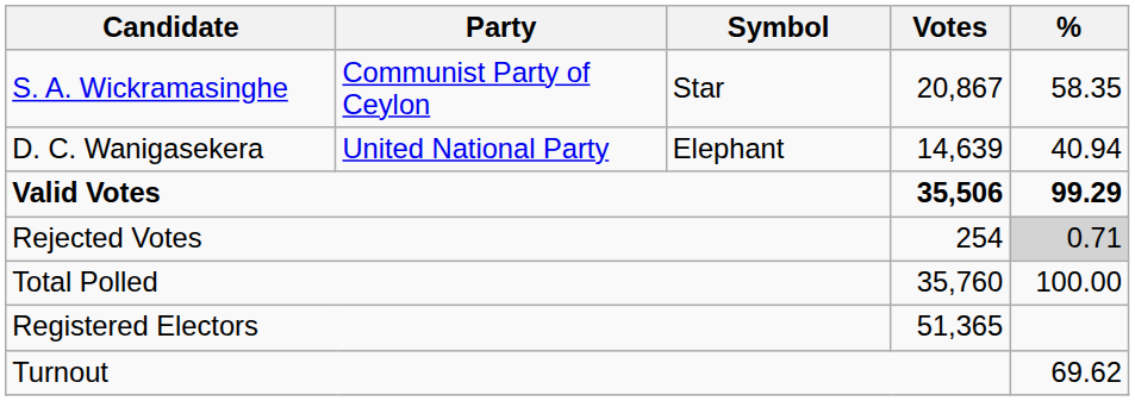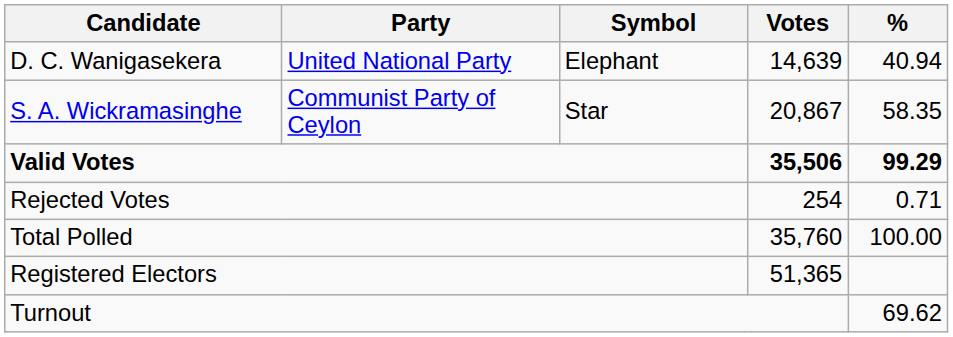 <table class="wikitable" border="1" style="text-align:right;">
 <tr>
 <th align=left width="180">Candidate</th>
 <th align=left width="180">Party</th>
 <th align=left width="120">Symbol</th>
 <th align=left width="60">Votes</th>
 <th align=left width="60">%</th>
 </tr>
 <tr>
+<td align=left>D. C. Wanigasekera</td>
+<td align=left><a href='#'>United National Party</a></td>
+<td align=left>Elephant</td>
+<td align=right>14,639</td>
+<td align=right>40.94</td>
+</tr>
+<tr>
 <td align=left><a href='#'>S. A. Wickramasinghe</a></td>
 <td align=left><a href='#'>Communist Party of Ceylon</a></td>
 <td align=left>Star</td>
 <td align=right>20,867</td>
 <td align=right>58.35</td>
-</tr>
-<tr>
-<td align=left>D. C. Wanigasekera</td>
-<td align=left><a href='#'>United National Party</a></td>
-<td align=left>Elephant</td>
-<td align=right>14,639</td>
-<td align=right>40.94</td>
 </tr>
 <tr>
 <td align=left colspan=3><strong>Valid Votes</strong></td>
 <td align=right><strong>35,506</strong></td>
 <td align=right><strong>99.29</strong></td>
 </tr>
 <tr>
 <td align=left colspan=3>Rejected Votes</td>
 <td align=right>254</td>
-<td align=right style="background: lightgrey;">0.71</td>
+<td align=right>0.71</td>
 </tr>
 <tr>
 <td align=left colspan=3>Total Polled</td>
 <td align=right>35,760</td>
 <td align=right>100.00</td>
 </tr>
 <tr>
 <td align=left colspan=3>Registered Electors</td>
 <td align=right>51,365</td>
 <td></td>
 </tr>
 <tr>
 <td align=left colspan=4>Turnout</td>
 <td align=right>69.62</td>
 </tr>
 </table>
